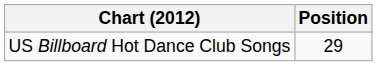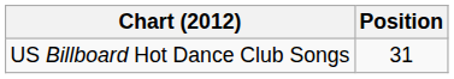 <table class="wikitable">
 <tr>
 <th scope="col">Chart (2012)</th>
 <th scope="col">Position</th>
 </tr>
 <tr>
 <td>US <em>Billboard</em> Hot Dance Club Songs</td>
-<td align="center">29</td>
+<td align="center">31</td>
 </tr>
 </table>
